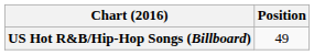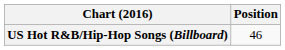 <table class="wikitable plainrowheaders" style="text-align:center">
 <tr>
 <th>Chart (2016)</th>
 <th>Position</th>
 </tr>
 <tr>
 <th scope="row">US Hot R&B/Hip-Hop Songs (<em>Billboard</em>)</th>
-<td>49</td>
+<td>46</td>
 </tr>
 </table>
